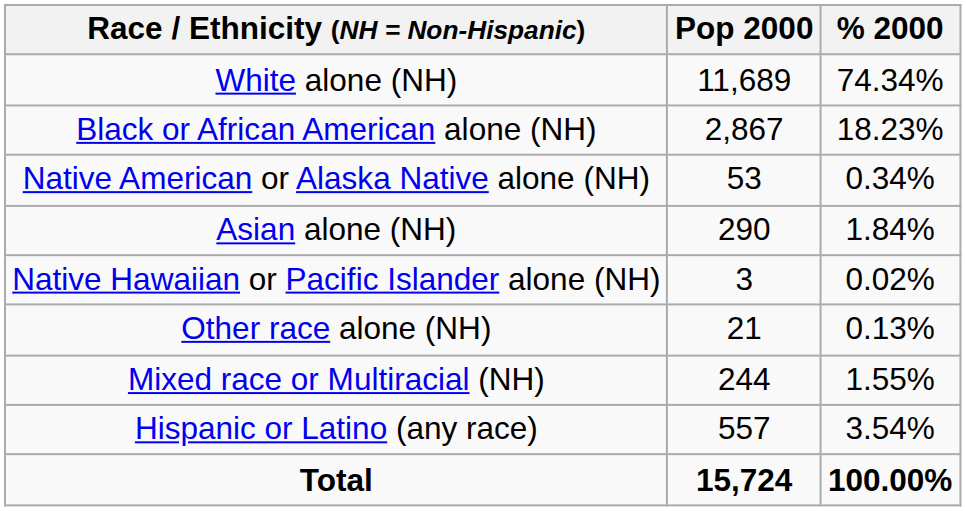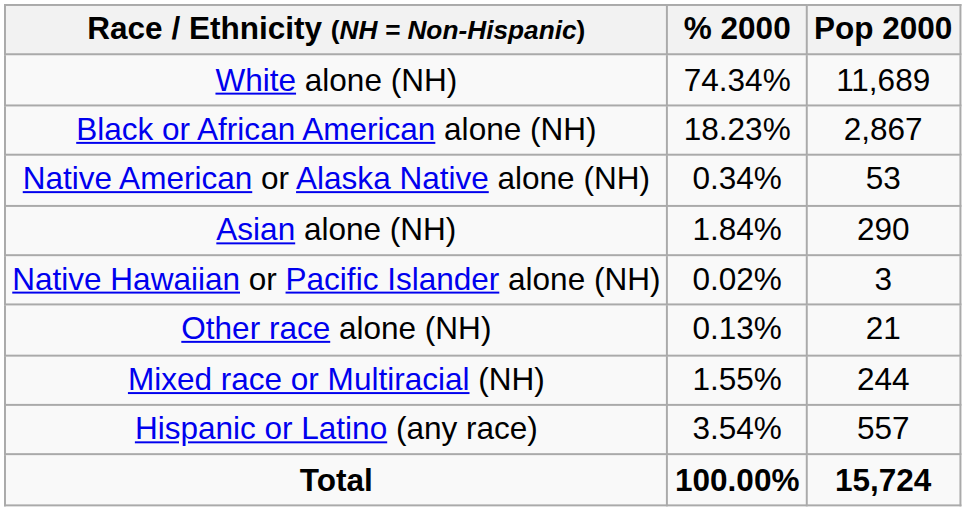 <table class="wikitable" style="text-align:center;">
 <tr>
 <th>Race / Ethnicity <small>(<em>NH = Non-Hispanic</em>)</small></th>
+<th>% 2000</th>
 <th>Pop 2000</th>
-<th>% 2000</th>
 </tr>
 <tr>
 <td><a href='#'>White</a> alone (NH)</td>
+<td>74.34%</td>
 <td>11,689</td>
-<td>74.34%</td>
 </tr>
 <tr>
 <td><a href='#'>Black or African American</a> alone (NH)</td>
+<td>18.23%</td>
 <td>2,867</td>
-<td>18.23%</td>
 </tr>
 <tr>
 <td><a href='#'>Native American</a> or <a href='#'>Alaska Native</a> alone (NH)</td>
+<td>0.34%</td>
 <td>53</td>
-<td>0.34%</td>
 </tr>
 <tr>
 <td><a href='#'>Asian</a> alone (NH)</td>
+<td>1.84%</td>
 <td>290</td>
-<td>1.84%</td>
 </tr>
 <tr>
 <td><a href='#'>Native Hawaiian</a> or <a href='#'>Pacific Islander</a> alone (NH)</td>
+<td>0.02%</td>
 <td>3</td>
-<td>0.02%</td>
 </tr>
 <tr>
 <td><a href='#'>Other race</a> alone (NH)</td>
+<td>0.13%</td>
 <td>21</td>
-<td>0.13%</td>
 </tr>
 <tr>
 <td><a href='#'>Mixed race or Multiracial</a> (NH)</td>
+<td>1.55%</td>
 <td>244</td>
-<td>1.55%</td>
 </tr>
 <tr>
 <td><a href='#'>Hispanic or Latino</a> (any race)</td>
+<td>3.54%</td>
 <td>557</td>
-<td>3.54%</td>
 </tr>
 <tr>
 <td><strong>Total</strong></td>
+<td><strong>100.00%</strong></td>
 <td><strong>15,724</strong></td>
-<td><strong>100.00%</strong></td>
 </tr>
 </table>
